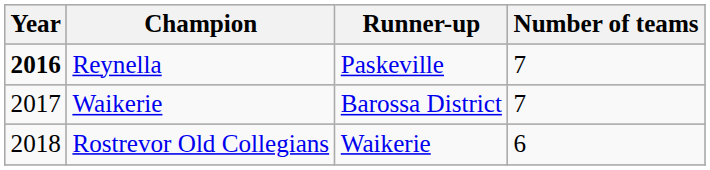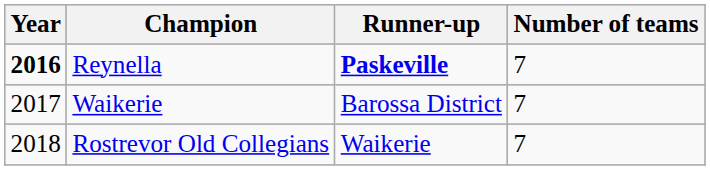 <table class="wikitable">
 <tr>
 <th>Year</th>
 <th>Champion</th>
 <th>Runner-up</th>
 <th>Number of teams</th>
 </tr>
 <tr>
 <td><strong>2016</strong></td>
 <td><a href='#'>Reynella</a></td>
-<td><a href='#'>Paskeville</a></td>
+<td><strong><a href='#'>Paskeville</a></strong></td>
 <td>7</td>
 </tr>
 <tr>
 <td>2017</td>
 <td><a href='#'>Waikerie</a></td>
 <td><a href='#'>Barossa District</a></td>
 <td>7</td>
 </tr>
 <tr>
 <td>2018</td>
 <td><a href='#'>Rostrevor Old Collegians</a></td>
 <td><a href='#'>Waikerie</a></td>
-<td>6</td>
+<td>7</td>
 </tr>
 </table>
